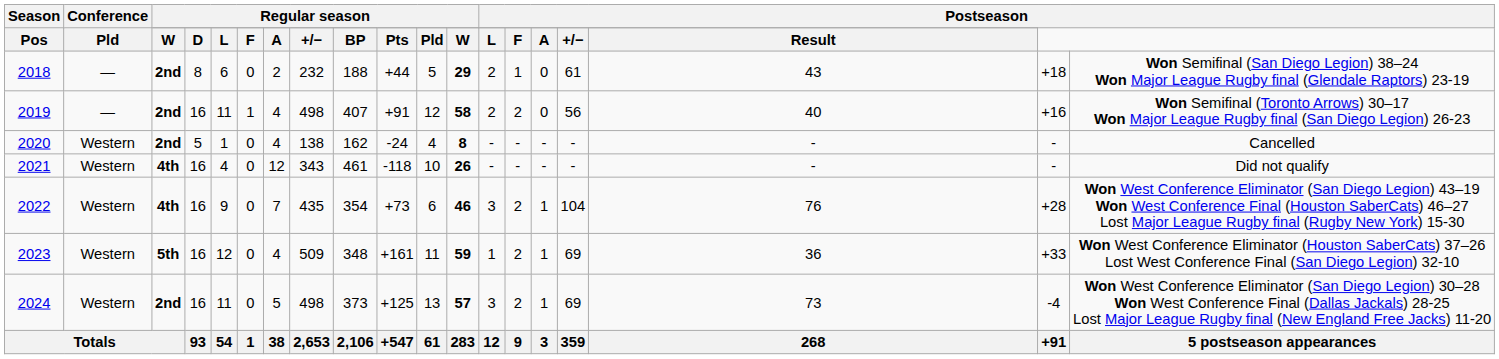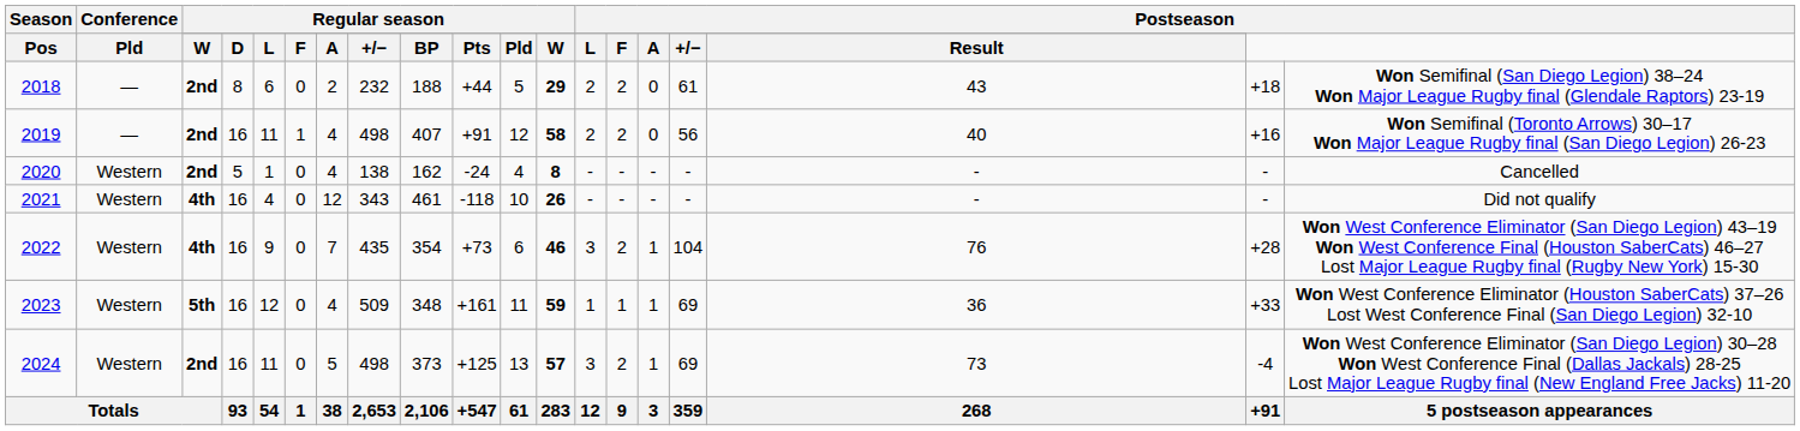 <table class="wikitable" style="text-align:center; font-size: 95%">
 <tr>
 <th rowspan="2">Season</th>
 <th rowspan="2">Conference</th>
 <th colspan="10">Regular season</th>
 <th colspan="8">Postseason</th>
 </tr>
 <tr {| class="wikitable" style="text-align:center;">
 </tr>
 <tr border=1 cellpadding=5 cellspacing=0>
 <th style="width:20px;">Pos</th>
 <th style="width:20px;">Pld</th>
 <th style="width:20px;">W</th>
 <th style="width:20px;">D</th>
 <th style="width:20px;">L</th>
 <th style="width:20px;">F</th>
 <th style="width:20px;">A</th>
 <th style="width:25px;">+/−</th>
 <th style="width:20px;">BP</th>
 <th style="width:20px;">Pts</th>
 <th style="width:20px;">Pld</th>
 <th style="width:20px;">W</th>
 <th style="width:20px;">L</th>
 <th style="width:20px;">F</th>
 <th style="width:20px;">A</th>
 <th style="width:25px;">+/−</th>
 <th style="width:30em; text-align:centre;">Result</th>
 </tr>
 <tr>
 <td><a href='#'>2018</a></td>
 <td>—</td>
 <td><strong>2nd</strong></td>
 <td>8</td>
 <td>6</td>
 <td>0</td>
 <td>2</td>
 <td>232</td>
 <td>188</td>
 <td>+44</td>
 <td>5</td>
 <td><strong>29</strong></td>
 <td>2</td>
-<td>1</td>
+<td>2</td>
 <td>0</td>
 <td>61</td>
 <td>43</td>
 <td>+18</td>
 <td><strong>Won</strong> Semifinal (<a href='#'>San Diego Legion</a>) 38–24<br> <strong>Won</strong> <a href='#'>Major League Rugby final</a> (<a href='#'>Glendale Raptors</a>) 23-19</td>
 </tr>
 <tr>
 <td><a href='#'>2019</a></td>
 <td>—</td>
 <td><strong>2nd</strong></td>
 <td>16</td>
 <td>11</td>
 <td>1</td>
 <td>4</td>
 <td>498</td>
 <td>407</td>
 <td>+91</td>
 <td>12</td>
 <td><strong>58</strong></td>
 <td>2</td>
 <td>2</td>
 <td>0</td>
 <td>56</td>
 <td>40</td>
 <td>+16</td>
 <td><strong>Won</strong> Semifinal (<a href='#'>Toronto Arrows</a>) 30–17<br> <strong>Won</strong> <a href='#'>Major League Rugby final</a> (<a href='#'>San Diego Legion</a>) 26-23</td>
 </tr>
 <tr>
 <td><a href='#'>2020</a></td>
 <td>Western</td>
 <td><strong>2nd</strong></td>
 <td>5</td>
 <td>1</td>
 <td>0</td>
 <td>4</td>
 <td>138</td>
 <td>162</td>
 <td>-24</td>
 <td>4</td>
 <td><strong>8</strong></td>
 <td>-</td>
 <td>-</td>
 <td>-</td>
 <td>-</td>
 <td>-</td>
 <td>-</td>
 <td>Cancelled</td>
 </tr>
 <tr>
 <td><a href='#'>2021</a></td>
 <td>Western</td>
 <td><strong>4th</strong></td>
 <td>16</td>
 <td>4</td>
 <td>0</td>
 <td>12</td>
 <td>343</td>
 <td>461</td>
 <td>-118</td>
 <td>10</td>
 <td><strong>26</strong></td>
 <td>-</td>
 <td>-</td>
 <td>-</td>
 <td>-</td>
 <td>-</td>
 <td>-</td>
 <td>Did not qualify</td>
 </tr>
 <tr>
 <td><a href='#'>2022</a></td>
 <td>Western</td>
 <td><strong>4th</strong></td>
 <td>16</td>
 <td>9</td>
 <td>0</td>
 <td>7</td>
 <td>435</td>
 <td>354</td>
 <td>+73</td>
 <td>6</td>
 <td><strong>46</strong></td>
 <td>3</td>
 <td>2</td>
 <td>1</td>
 <td>104</td>
 <td>76</td>
 <td>+28</td>
 <td><strong>Won</strong> <a href='#'>West Conference Eliminator</a> (<a href='#'>San Diego Legion</a>) 43–19<br> <strong>Won</strong> <a href='#'>West Conference Final</a> (<a href='#'>Houston SaberCats</a>) 46–27<br> Lost <a href='#'>Major League Rugby final</a> (<a href='#'>Rugby New York</a>) 15-30</td>
 </tr>
 <tr>
 <td><a href='#'>2023</a></td>
 <td>Western</td>
 <td><strong>5th</strong></td>
 <td>16</td>
 <td>12</td>
 <td>0</td>
 <td>4</td>
 <td>509</td>
 <td>348</td>
 <td>+161</td>
 <td>11</td>
 <td><strong>59</strong></td>
 <td>1</td>
-<td>2</td>
+<td>1</td>
 <td>1</td>
 <td>69</td>
 <td>36</td>
 <td>+33</td>
 <td><strong>Won</strong> West Conference Eliminator (<a href='#'>Houston SaberCats</a>) 37–26<br> Lost West Conference Final (<a href='#'>San Diego Legion</a>) 32-10</td>
 </tr>
 <tr>
 <td><a href='#'>2024</a></td>
 <td>Western</td>
 <td><strong>2nd</strong></td>
 <td>16</td>
 <td>11</td>
 <td>0</td>
 <td>5</td>
 <td>498</td>
 <td>373</td>
 <td>+125</td>
 <td>13</td>
 <td><strong>57</strong></td>
 <td>3</td>
 <td>2</td>
 <td>1</td>
 <td>69</td>
 <td>73</td>
 <td>-4</td>
 <td><strong>Won</strong> West Conference Eliminator (<a href='#'>San Diego Legion</a>) 30–28<br> <strong>Won</strong> West Conference Final (<a href='#'>Dallas Jackals</a>) 28-25<br> Lost <a href='#'>Major League Rugby final</a> (<a href='#'>New England Free Jacks</a>) 11-20</td>
 </tr>
 <tr align="center">
 <th colspan="3">Totals</th>
 <th>93</th>
 <th>54</th>
 <th>1</th>
 <th>38</th>
 <th>2,653</th>
 <th>2,106</th>
 <th>+547</th>
 <th>61</th>
 <th>283</th>
 <th>12</th>
 <th>9</th>
 <th>3</th>
 <th>359</th>
 <th>268</th>
 <th>+91</th>
 <th>5 postseason appearances</th>
 </tr>
 </table>
